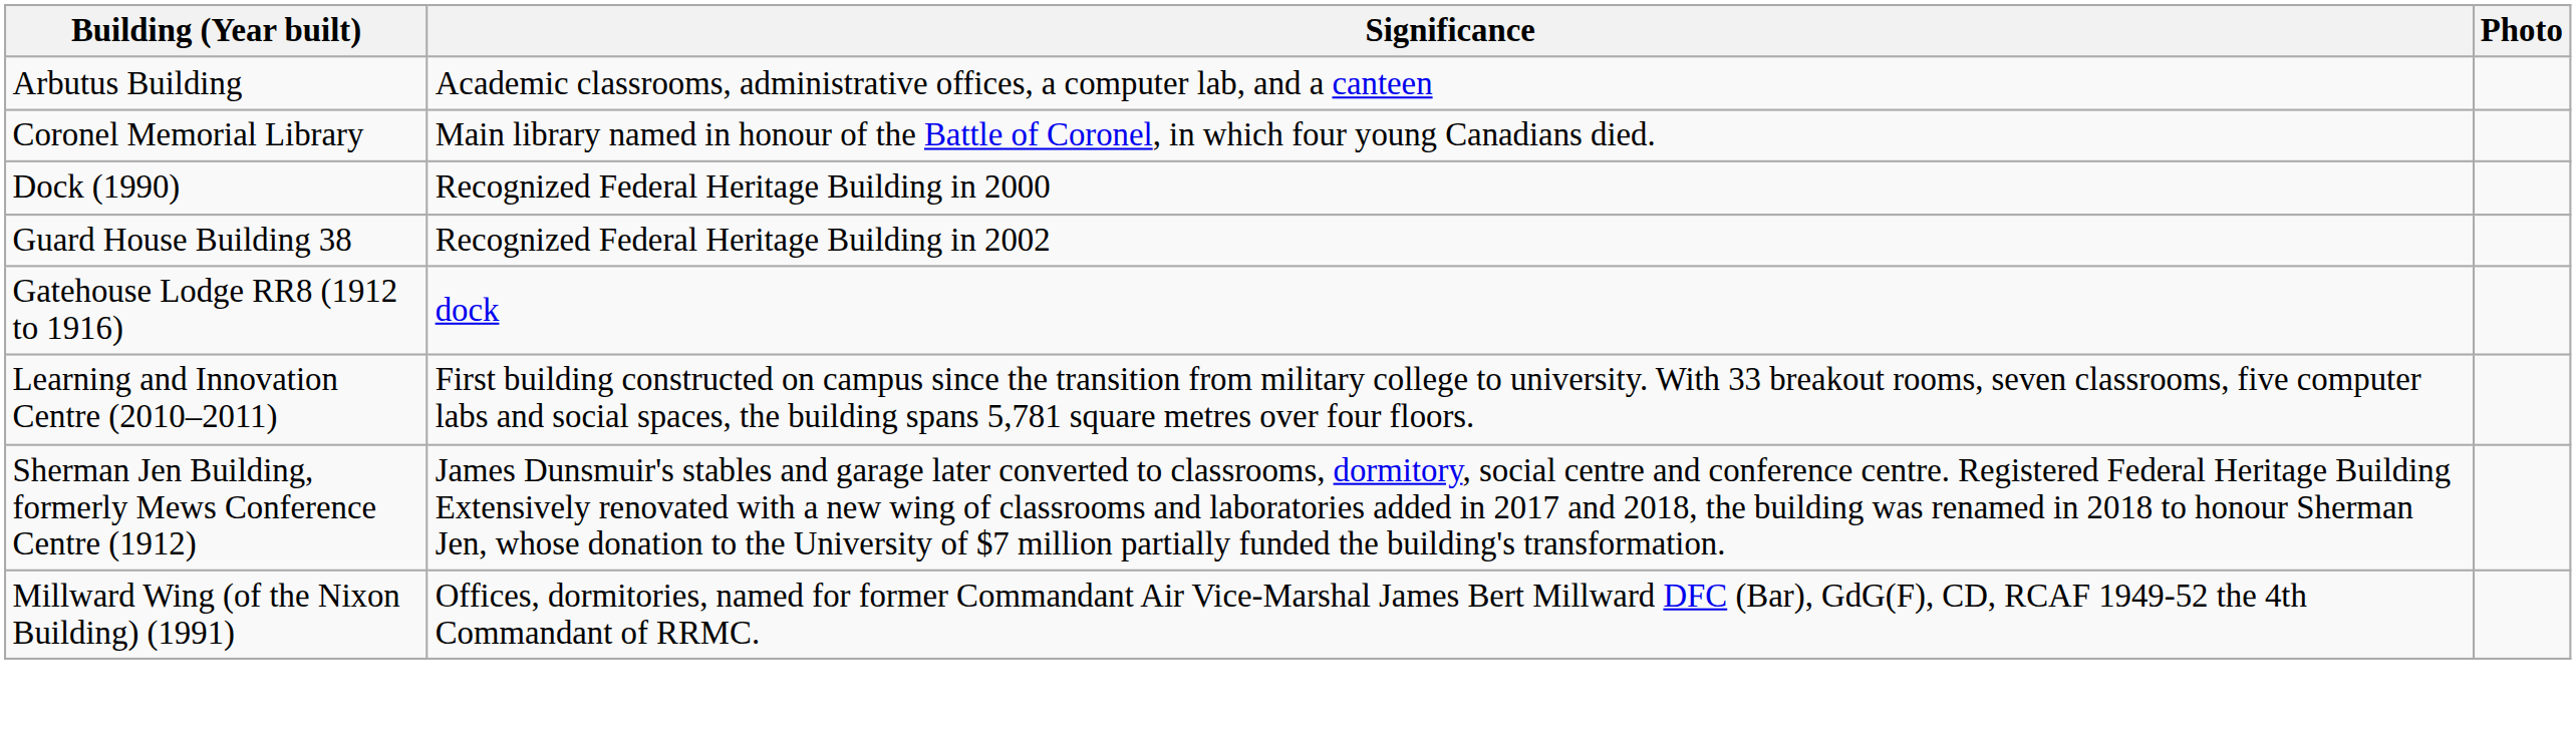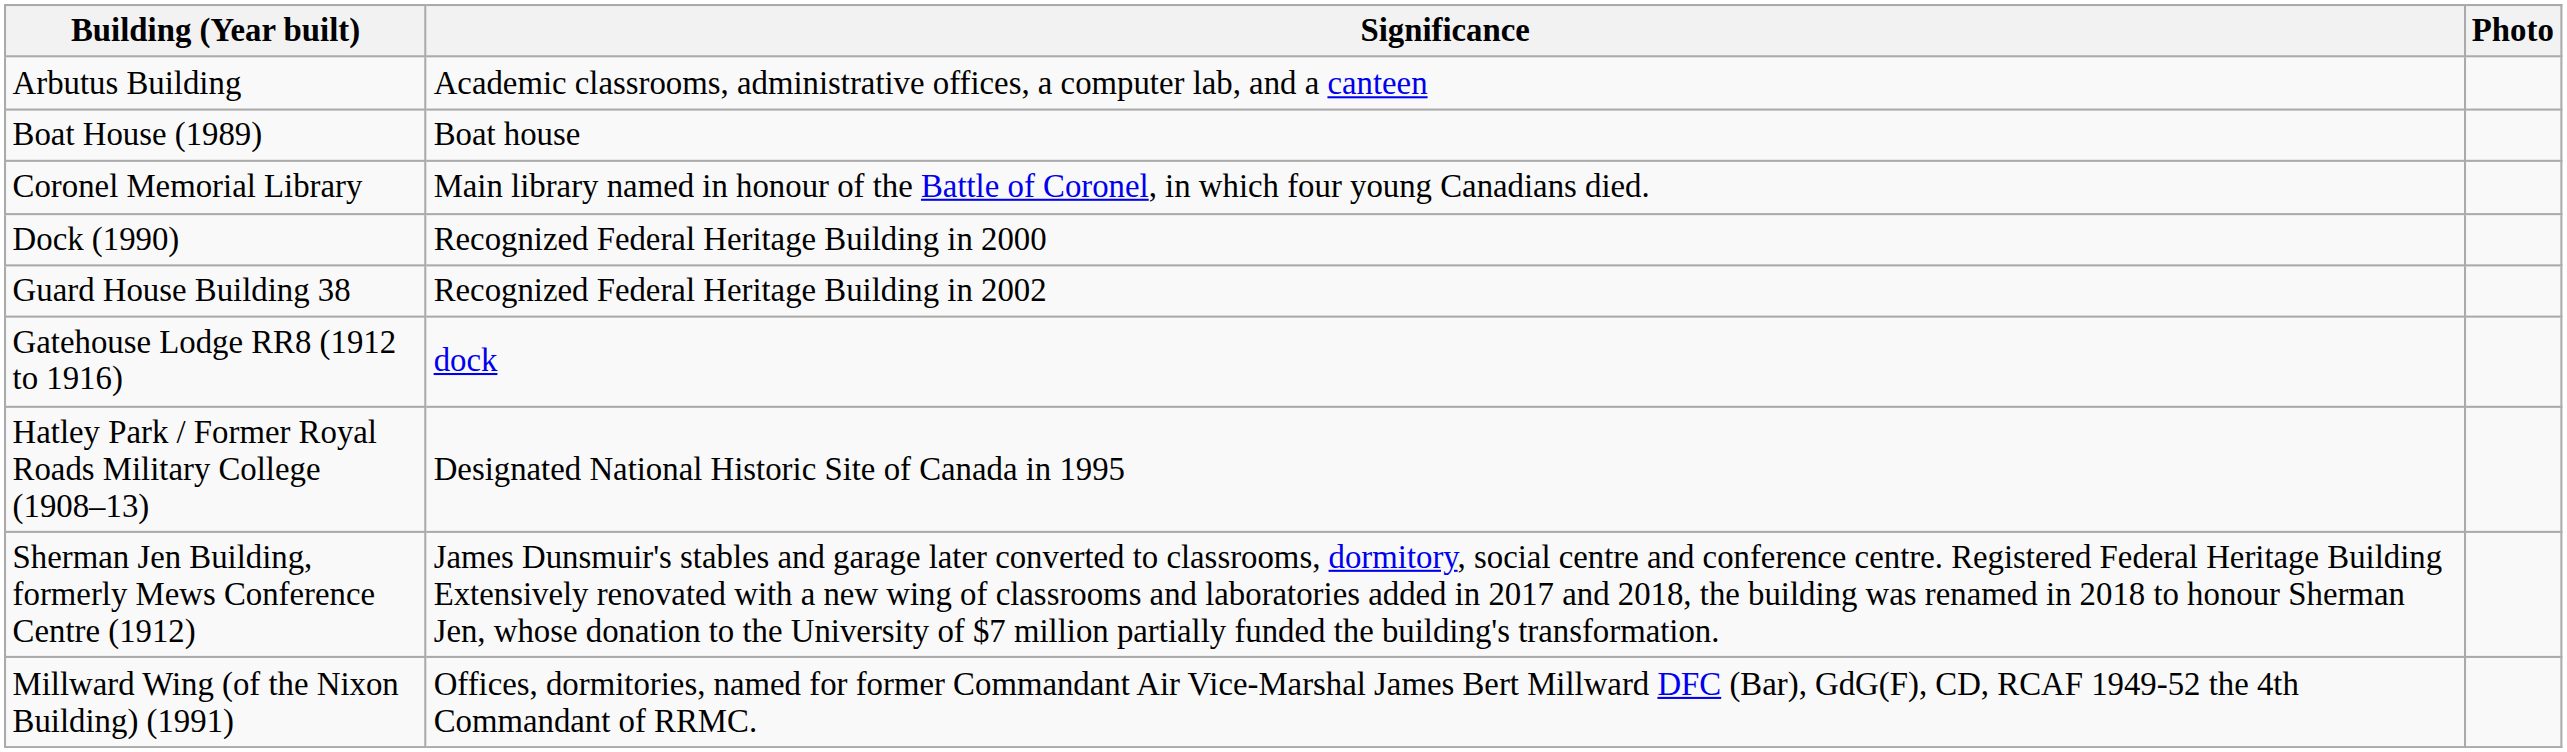 <table class="wikitable">
 <tr>
 <th>Building (Year built)</th>
 <th>Significance</th>
 <th>Photo</th>
 </tr>
 <tr>
 <td>Arbutus Building</td>
 <td>Academic classrooms, administrative offices, a computer lab, and a <a href='#'>canteen</a></td>
+<td></td>
+</tr>
+<tr>
+<td>Boat House (1989)</td>
+<td>Boat house</td>
 <td></td>
 </tr>
 <tr>
 <td>Coronel Memorial Library</td>
 <td>Main library named in honour of the <a href='#'>Battle of Coronel</a>, in which four young Canadians died.</td>
 <td></td>
 </tr>
 <tr>
 <td>Dock (1990)</td>
 <td>Recognized Federal Heritage Building in 2000</td>
 <td></td>
 </tr>
 <tr>
 <td>Guard House Building 38</td>
 <td>Recognized Federal Heritage Building in 2002</td>
 <td></td>
 </tr>
 <tr>
 <td>Gatehouse Lodge RR8 (1912 to 1916)</td>
 <td><a href='#'>dock</a></td>
 <td></td>
 </tr>
 <tr>
-<td>Learning and Innovation Centre (2010–2011)</td>
-<td>First building constructed on campus since the transition from military college to university. With 33 breakout rooms, seven classrooms, five computer labs and social spaces, the building spans 5,781 square metres over four floors.</td>
+<td>Hatley Park / Former Royal Roads Military College (1908–13)</td>
+<td>Designated National Historic Site of Canada in 1995</td>
 <td></td>
 </tr>
 <tr>
 <td>Sherman Jen Building, formerly Mews Conference Centre (1912)</td>
 <td>James Dunsmuir's stables and garage later converted to classrooms, <a href='#'>dormitory</a>, social centre and conference centre. Registered Federal Heritage Building  Extensively renovated with a new wing of classrooms and laboratories added in 2017 and 2018, the building was renamed in 2018 to honour Sherman Jen, whose donation to the University of $7 million partially funded the building's transformation.</td>
 <td></td>
 </tr>
 <tr>
 <td>Millward Wing (of the Nixon Building) (1991)</td>
 <td>Offices, dormitories, named for former Commandant Air Vice-Marshal James Bert Millward <a href='#'>DFC</a> (Bar), GdG(F), CD, RCAF 1949-52 the 4th Commandant of RRMC.</td>
 <td></td>
 </tr>
 </table>
